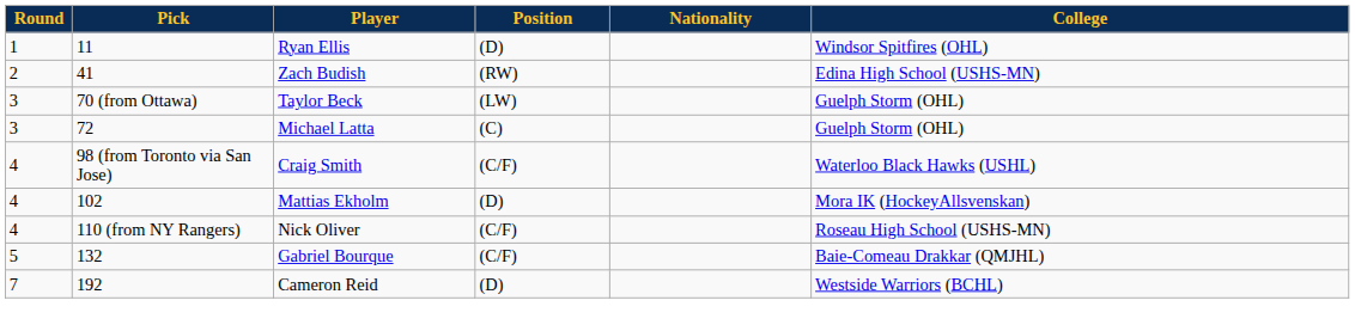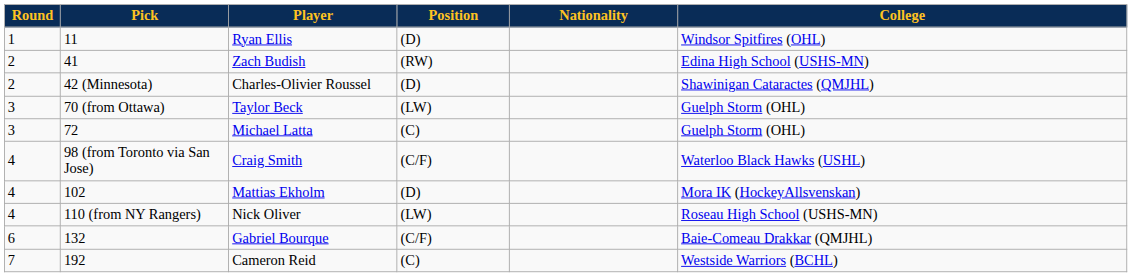 <table class="wikitable sortable sortable">
 <tr>
 <th style="background:#092c57; color:#ffc322" width="5%">Round</th>
 <th style="background:#092c57; color:#ffc322" width="15%">Pick</th>
 <th style="background:#092c57; color:#ffc322" width="15%">Player</th>
 <th style="background:#092c57; color:#ffc322" width="10%">Position</th>
 <th style="background:#092c57; color:#ffc322" width="15%">Nationality</th>
 <th style="background:#092c57; color:#ffc322" width="50%">College</th>
 </tr>
 <tr>
 <td>1</td>
 <td>11</td>
 <td><a href='#'>Ryan Ellis</a></td>
 <td>(D)</td>
 <td></td>
 <td><a href='#'>Windsor Spitfires</a> (<a href='#'>OHL</a>)</td>
 </tr>
 <tr>
 <td>2</td>
 <td>41</td>
 <td><a href='#'>Zach Budish</a></td>
 <td>(RW)</td>
 <td></td>
 <td><a href='#'>Edina High School</a> (<a href='#'>USHS-MN</a>)</td>
+</tr>
+<tr>
+<td>2</td>
+<td>42 (Minnesota)</td>
+<td>Charles-Olivier Roussel</td>
+<td>(D)</td>
+<td></td>
+<td><a href='#'>Shawinigan Cataractes</a> (<a href='#'>QMJHL</a>)</td>
 </tr>
 <tr>
 <td>3</td>
 <td>70 (from Ottawa)</td>
 <td><a href='#'>Taylor Beck</a></td>
 <td>(LW)</td>
 <td></td>
 <td><a href='#'>Guelph Storm</a> (OHL)</td>
 </tr>
 <tr>
 <td>3</td>
 <td>72</td>
 <td><a href='#'>Michael Latta</a></td>
 <td>(C)</td>
 <td></td>
 <td><a href='#'>Guelph Storm</a> (OHL)</td>
 </tr>
 <tr>
 <td>4</td>
 <td>98 (from Toronto via San Jose)</td>
 <td><a href='#'>Craig Smith</a></td>
 <td>(C/F)</td>
 <td></td>
 <td><a href='#'>Waterloo Black Hawks</a> (<a href='#'>USHL</a>)</td>
 </tr>
 <tr>
 <td>4</td>
 <td>102</td>
 <td><a href='#'>Mattias Ekholm</a></td>
 <td>(D)</td>
 <td></td>
 <td><a href='#'>Mora IK</a> (<a href='#'>HockeyAllsvenskan</a>)</td>
 </tr>
 <tr>
 <td>4</td>
 <td>110 (from NY Rangers)</td>
 <td>Nick Oliver</td>
-<td>(C/F)</td>
+<td>(LW)</td>
 <td></td>
 <td><a href='#'>Roseau High School</a> (USHS-MN)</td>
 </tr>
 <tr>
-<td>5</td>
+<td>6</td>
 <td>132</td>
 <td><a href='#'>Gabriel Bourque</a></td>
 <td>(C/F)</td>
 <td></td>
 <td><a href='#'>Baie-Comeau Drakkar</a> (QMJHL)</td>
 </tr>
 <tr>
 <td>7</td>
 <td>192</td>
 <td>Cameron Reid</td>
-<td>(D)</td>
+<td>(C)</td>
 <td></td>
 <td><a href='#'>Westside Warriors</a> (<a href='#'>BCHL</a>)</td>
 </tr>
 </table>
